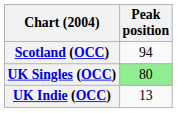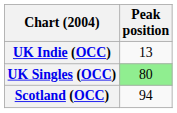 <table class="wikitable sortable plainrowheaders" style="text-align:center">
 <tr>
 <th scope="col">Chart (2004)</th>
 <th scope="col">Peak<br>position</th>
 </tr>
 <tr>
-<th scope="row"><a href='#'>Scotland</a> (<a href='#'>OCC</a>)</th>
-<td>94</td>
+<th scope="row"><a href='#'>UK Indie</a> (<a href='#'>OCC</a>)</th>
+<td>13</td>
 </tr>
 <tr>
 <th scope="row"><a href='#'>UK Singles</a> (<a href='#'>OCC</a>)</th>
 <td style="background: lightgreen;">80</td>
 </tr>
 <tr>
-<th scope="row"><a href='#'>UK Indie</a> (<a href='#'>OCC</a>)</th>
-<td>13</td>
+<th scope="row"><a href='#'>Scotland</a> (<a href='#'>OCC</a>)</th>
+<td>94</td>
 </tr>
 </table>
